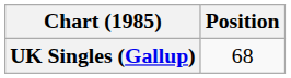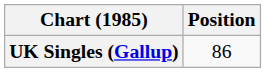 <table class="wikitable plainrowheaders" style="text-align:center">
 <tr>
 <th scope="col">Chart (1985)</th>
 <th scope="col">Position</th>
 </tr>
 <tr>
 <th scope="row">UK Singles (<a href='#'>Gallup</a>)</th>
-<td>68</td>
+<td>86</td>
 </tr>
 </table>
